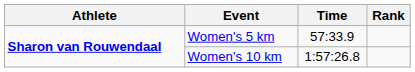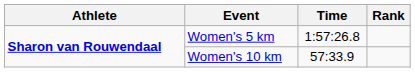 <table class="wikitable" style="text-align:center; font-size:90%; width:50%;">
 <tr>
 <th>Athlete</th>
 <th>Event</th>
 <th>Time</th>
 <th>Rank</th>
 </tr>
 <tr>
 <td align=left rowspan=2><strong><a href='#'>Sharon van Rouwendaal</a></strong></td>
 <td align=left><a href='#'>Women's 5 km</a></td>
-<td>57:33.9</td>
+<td>1:57:26.8</td>
 <td></td>
 </tr>
 <tr>
 <td align=left><a href='#'>Women's 10 km</a></td>
-<td>1:57:26.8</td>
+<td>57:33.9</td>
 <td></td>
 </tr>
 </table>
